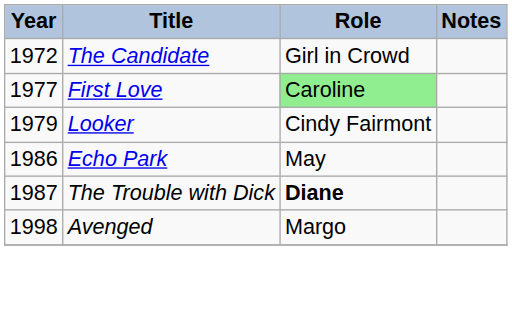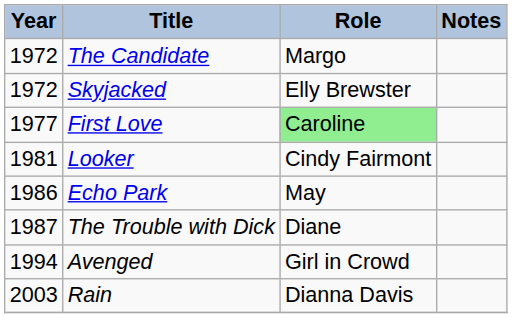 <table class="wikitable">
 <tr>
 <th style="background:#B0C4DE;">Year</th>
 <th style="background:#B0C4DE;">Title</th>
 <th style="background:#B0C4DE;">Role</th>
 <th style="background:#B0C4DE;">Notes</th>
 </tr>
 <tr>
 <td>1972</td>
 <td><em><a href='#'>The Candidate</a></em></td>
-<td>Girl in Crowd</td>
+<td>Margo</td>
+<td></td>
+</tr>
+<tr>
+<td>1972</td>
+<td><em><a href='#'>Skyjacked</a></em></td>
+<td>Elly Brewster</td>
 <td></td>
 </tr>
 <tr>
 <td>1977</td>
 <td><em><a href='#'>First Love</a></em></td>
 <td style="background: lightgreen;">Caroline</td>
 <td></td>
 </tr>
 <tr>
-<td>1979</td>
+<td>1981</td>
 <td><em><a href='#'>Looker</a></em></td>
 <td>Cindy Fairmont</td>
 <td></td>
 </tr>
 <tr>
 <td>1986</td>
 <td><em><a href='#'>Echo Park</a></em></td>
 <td>May</td>
 <td></td>
 </tr>
 <tr>
 <td>1987</td>
 <td><em>The Trouble with Dick</em></td>
-<td><strong>Diane</strong></td>
+<td>Diane</td>
 <td></td>
 </tr>
 <tr>
-<td>1998</td>
+<td>1994</td>
 <td><em>Avenged</em></td>
-<td>Margo</td>
+<td>Girl in Crowd</td>
+<td></td>
+</tr>
+<tr>
+<td>2003</td>
+<td><em>Rain</em></td>
+<td>Dianna Davis</td>
 <td></td>
 </tr>
 <tr>
 </tr>
 </table>
